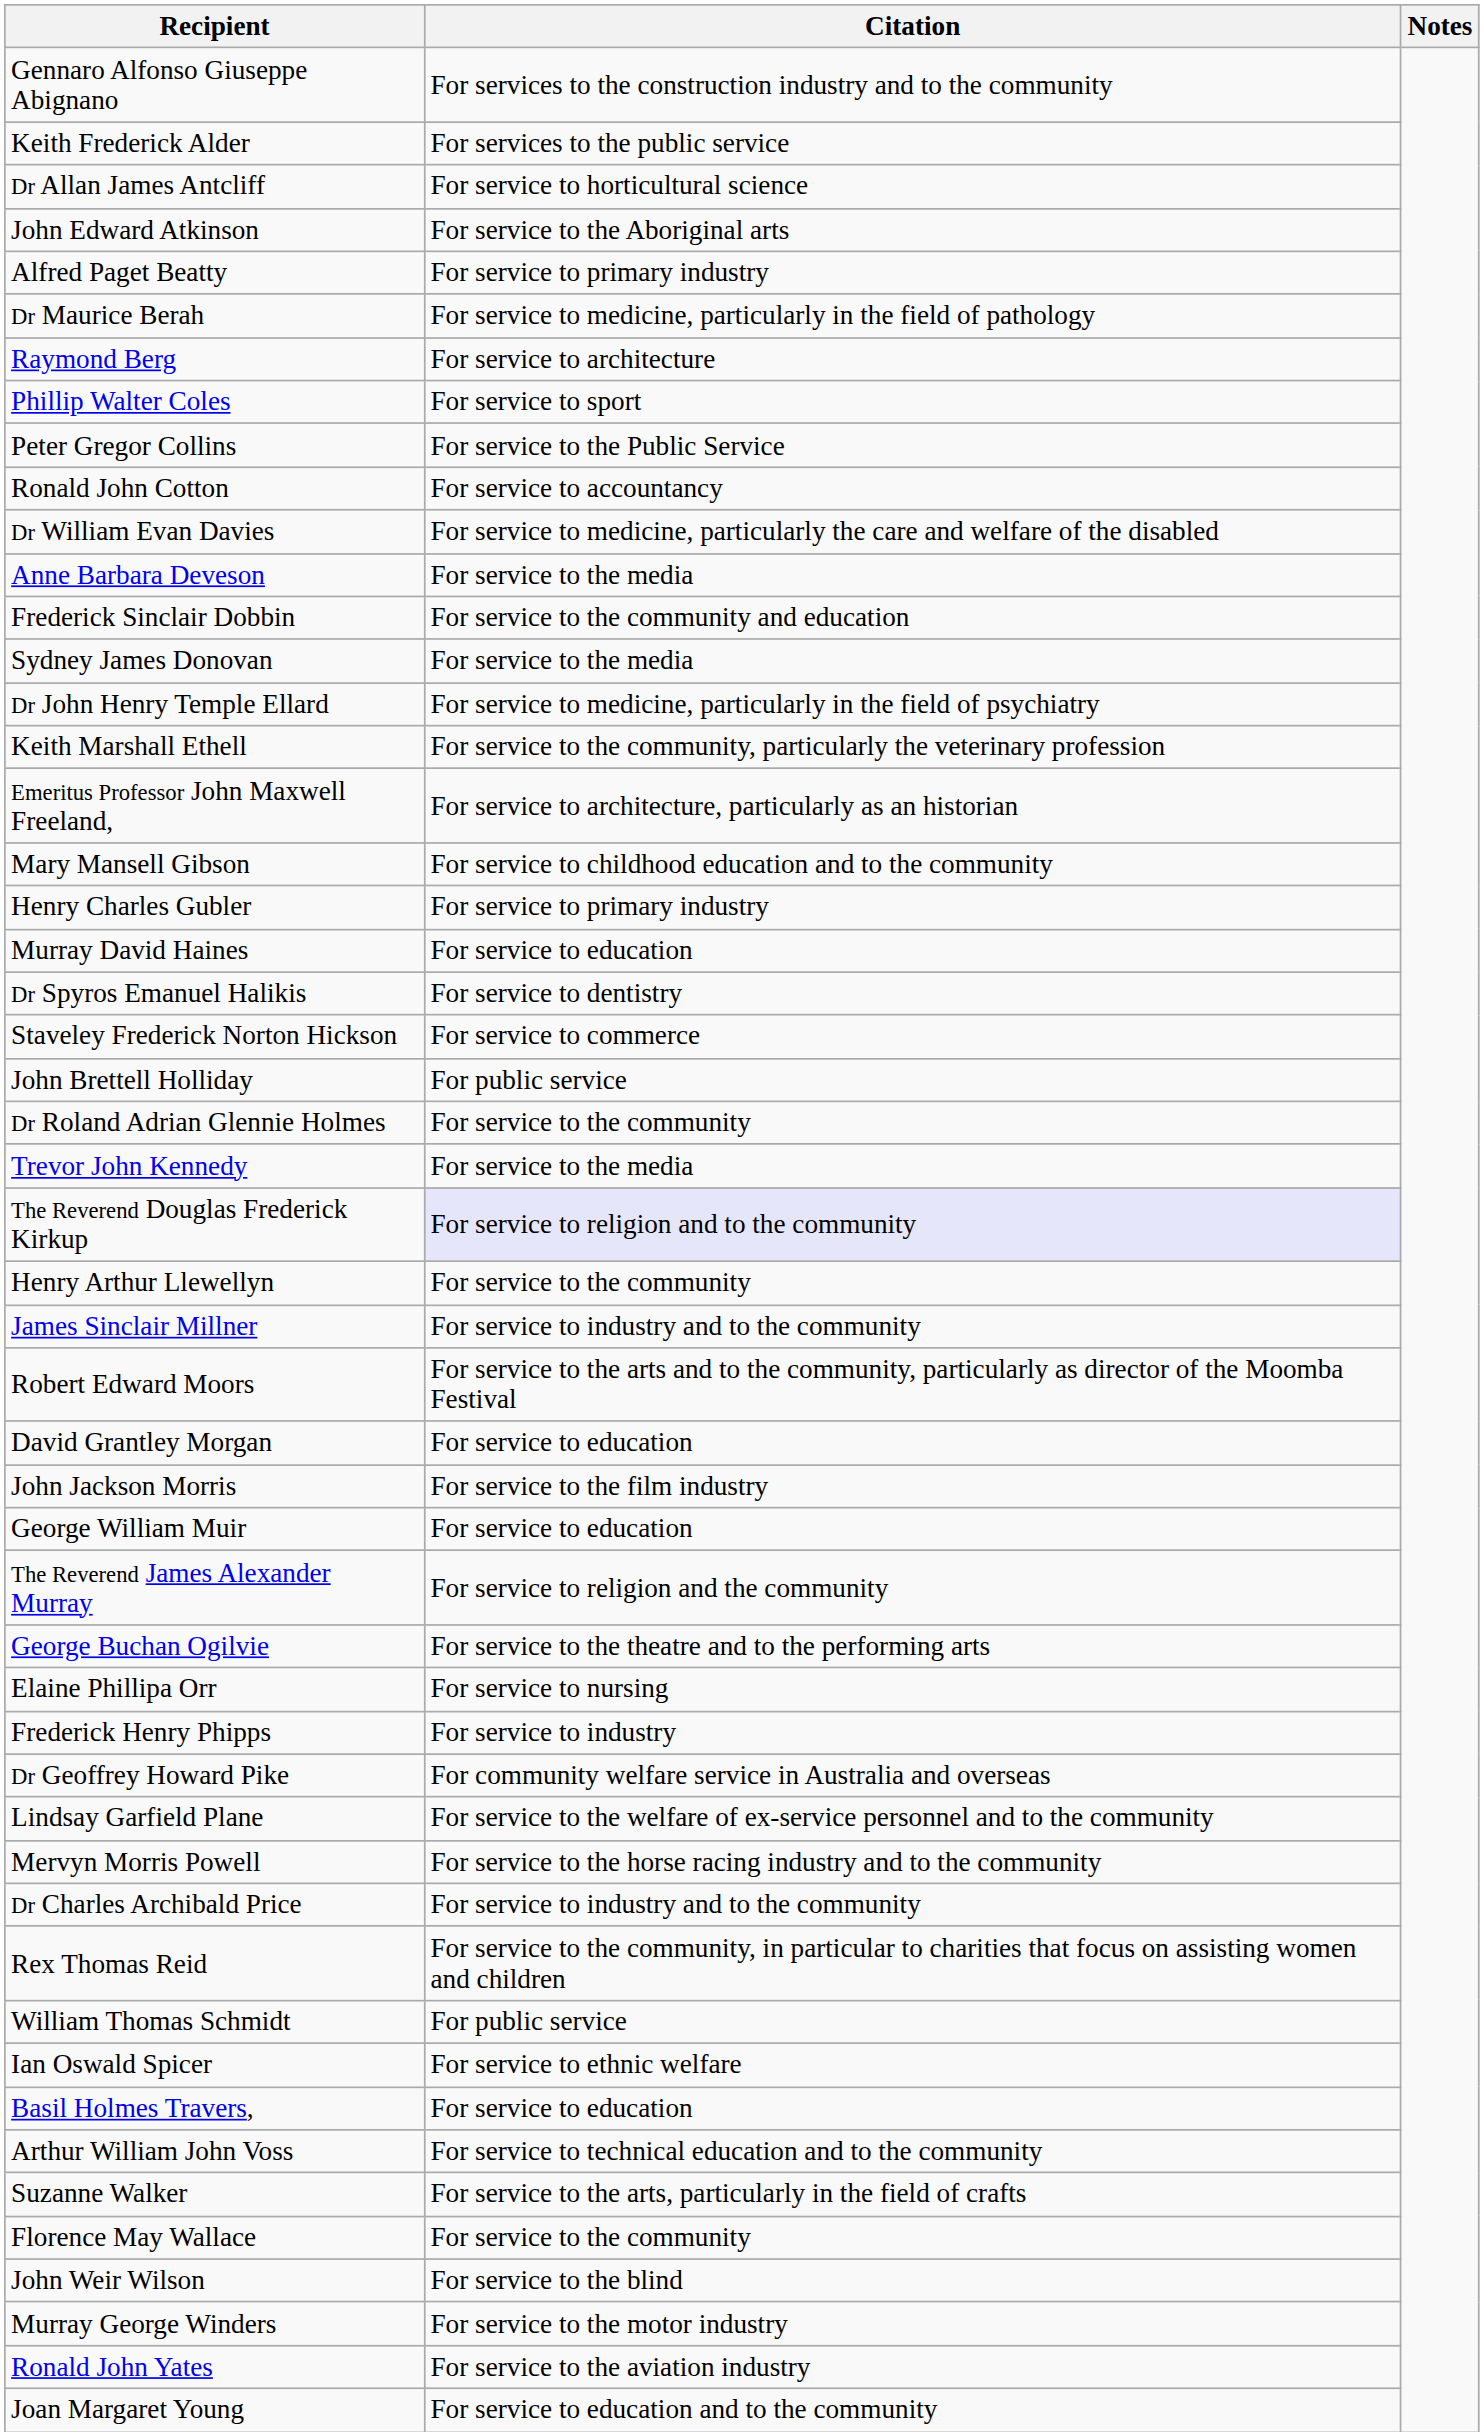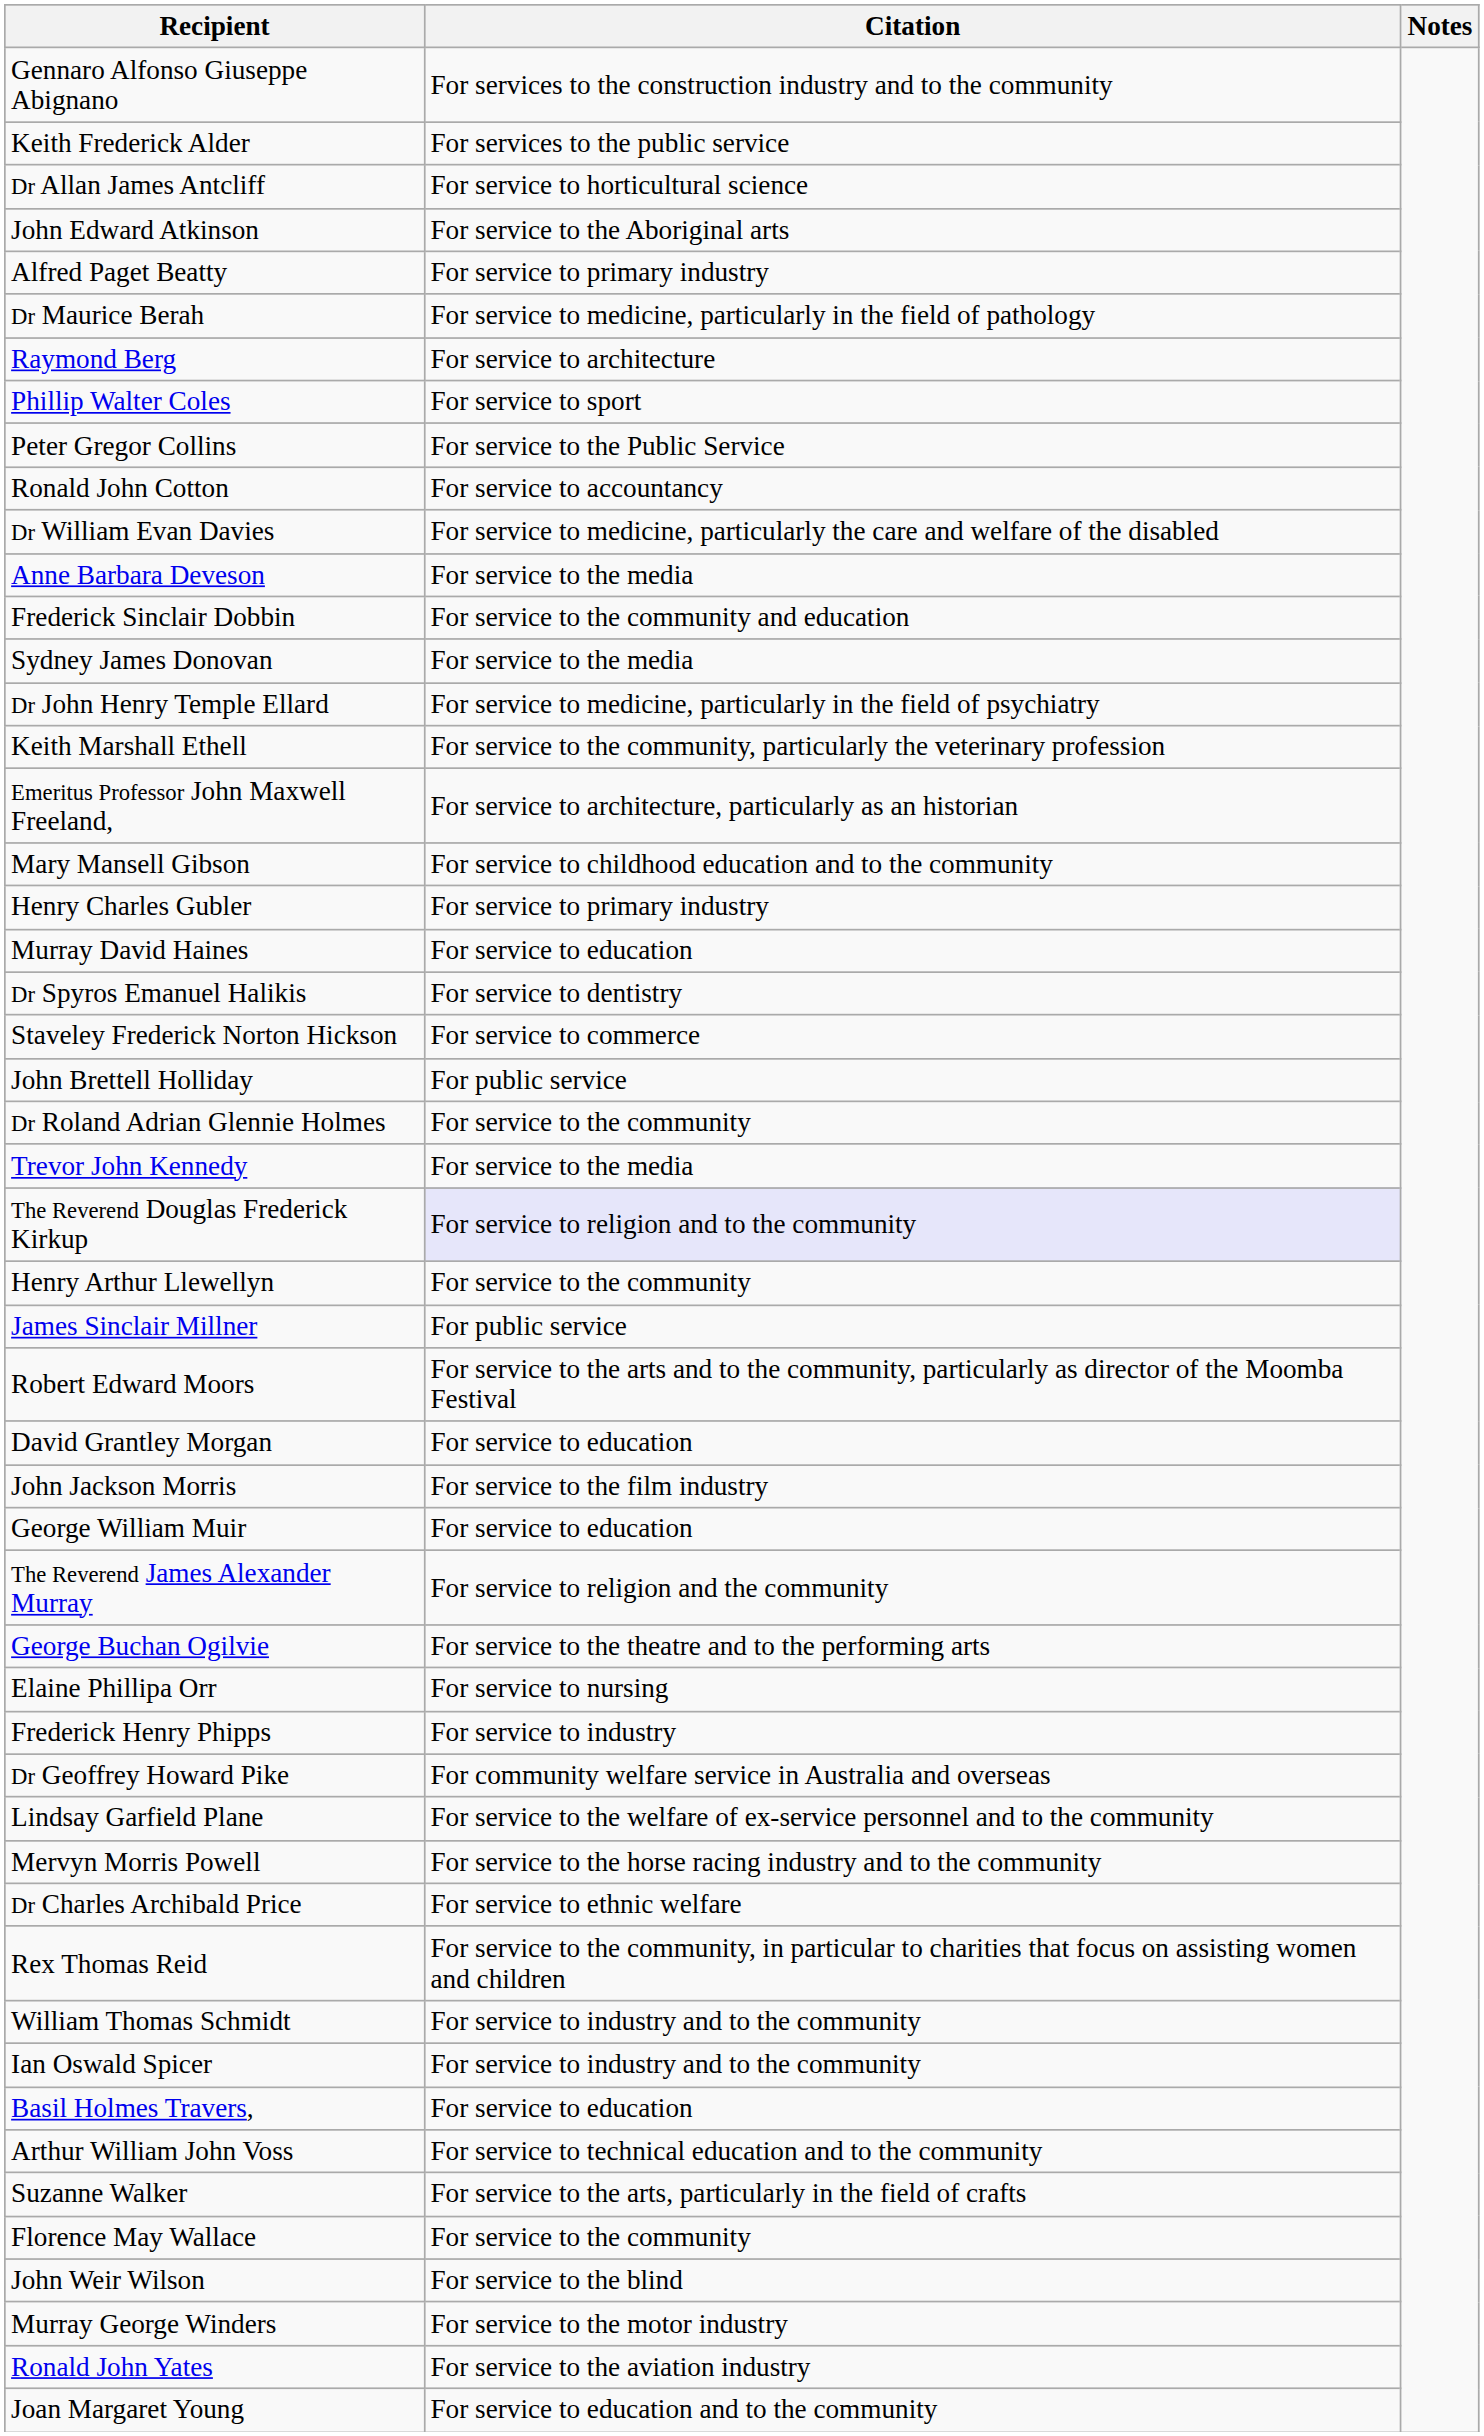 <table class="wikitable">
 <tr>
 <th>Recipient</th>
 <th>Citation</th>
 <th>Notes</th>
 </tr>
 <tr>
 <td>Gennaro Alfonso Giuseppe Abignano</td>
 <td>For services to the construction industry and to the community</td>
 <td rowspan="51"></td>
 </tr>
 <tr>
 <td>Keith Frederick Alder</td>
 <td>For services to the public service</td>
 </tr>
 <tr>
 <td><small>Dr</small> Allan James Antcliff</td>
 <td>For service to horticultural science</td>
 </tr>
 <tr>
 <td>John Edward Atkinson</td>
 <td>For service to the Aboriginal arts</td>
 </tr>
 <tr>
 <td>Alfred Paget Beatty</td>
 <td>For service to primary industry</td>
 </tr>
 <tr>
 <td><small>Dr</small> Maurice Berah</td>
 <td>For service to medicine, particularly in the field of pathology</td>
 </tr>
 <tr>
 <td><a href='#'>Raymond Berg</a></td>
 <td>For service to architecture</td>
 </tr>
 <tr>
 <td><a href='#'>Phillip Walter Coles</a></td>
 <td>For service to sport</td>
 </tr>
 <tr>
 <td>Peter Gregor Collins</td>
 <td>For service to the Public Service</td>
 </tr>
 <tr>
 <td>Ronald John Cotton</td>
 <td>For service to accountancy</td>
 </tr>
 <tr>
 <td><small>Dr</small> William Evan Davies</td>
 <td>For service to medicine, particularly the care and welfare of the disabled</td>
 </tr>
 <tr>
 <td><a href='#'>Anne Barbara Deveson</a></td>
 <td>For service to the media</td>
 </tr>
 <tr>
 <td>Frederick Sinclair Dobbin</td>
 <td>For service to the community and education</td>
 </tr>
 <tr>
 <td>Sydney James Donovan</td>
 <td>For service to the media</td>
 </tr>
 <tr>
 <td><small>Dr</small> John Henry Temple Ellard</td>
 <td>For service to medicine, particularly in the field of psychiatry</td>
 </tr>
 <tr>
 <td>Keith Marshall Ethell</td>
 <td>For service to the community, particularly the veterinary profession</td>
 </tr>
 <tr>
 <td><small>Emeritus Professor</small> John Maxwell Freeland, </td>
 <td>For service to architecture, particularly as an historian</td>
 </tr>
 <tr>
 <td>Mary Mansell Gibson</td>
 <td>For service to childhood education and to the community</td>
 </tr>
 <tr>
 <td>Henry Charles Gubler</td>
 <td>For service to primary industry</td>
 </tr>
 <tr>
 <td>Murray David Haines</td>
 <td>For service to education</td>
 </tr>
 <tr>
 <td><small>Dr</small> Spyros Emanuel Halikis</td>
 <td>For service to dentistry</td>
 </tr>
 <tr>
 <td>Staveley Frederick Norton Hickson</td>
 <td>For service to commerce</td>
 </tr>
 <tr>
 <td>John Brettell Holliday</td>
 <td>For public service</td>
 </tr>
 <tr>
 <td><small>Dr</small> Roland Adrian Glennie Holmes</td>
 <td>For service to the community</td>
 </tr>
 <tr>
 <td><a href='#'>Trevor John Kennedy</a></td>
 <td>For service to the media</td>
 </tr>
 <tr>
 <td><small>The Reverend</small> Douglas Frederick Kirkup</td>
 <td style="background: lavender;">For service to religion and to the community</td>
 </tr>
 <tr>
 <td>Henry Arthur Llewellyn</td>
 <td>For service to the community</td>
 </tr>
 <tr>
 <td><a href='#'>James Sinclair Millner</a></td>
-<td>For service to industry and to the community</td>
+<td>For public service</td>
 </tr>
 <tr>
 <td>Robert Edward Moors</td>
 <td>For service to the arts and to the community, particularly as director of the Moomba Festival</td>
 </tr>
 <tr>
 <td>David Grantley Morgan</td>
 <td>For service to education</td>
 </tr>
 <tr>
 <td>John Jackson Morris</td>
 <td>For service to the film industry</td>
 </tr>
 <tr>
 <td>George William Muir</td>
 <td>For service to education</td>
 </tr>
 <tr>
 <td><small>The Reverend</small> <a href='#'>James Alexander Murray</a></td>
 <td>For service to religion and the community</td>
 </tr>
 <tr>
 <td><a href='#'>George Buchan Ogilvie</a></td>
 <td>For service to the theatre and to the performing arts</td>
 </tr>
 <tr>
 <td>Elaine Phillipa Orr</td>
 <td>For service to nursing</td>
 </tr>
 <tr>
 <td>Frederick Henry Phipps</td>
 <td>For service to industry</td>
 </tr>
 <tr>
 <td><small>Dr</small> Geoffrey Howard Pike</td>
 <td>For community welfare service in Australia and overseas</td>
 </tr>
 <tr>
 <td>Lindsay Garfield Plane</td>
 <td>For service to the welfare of ex-service personnel and to the community</td>
 </tr>
 <tr>
 <td>Mervyn Morris Powell</td>
 <td>For service to the horse racing industry and to the community</td>
 </tr>
 <tr>
 <td><small>Dr</small> Charles Archibald Price</td>
-<td>For service to industry and to the community</td>
+<td>For service to ethnic welfare</td>
 </tr>
 <tr>
 <td>Rex Thomas Reid</td>
 <td>For service to the community, in particular to charities that focus on assisting women and children</td>
 </tr>
 <tr>
 <td>William Thomas Schmidt</td>
-<td>For public service</td>
+<td>For service to industry and to the community</td>
 </tr>
 <tr>
 <td>Ian Oswald Spicer</td>
-<td>For service to ethnic welfare</td>
+<td>For service to industry and to the community</td>
 </tr>
 <tr>
 <td><a href='#'>Basil Holmes Travers</a>, </td>
 <td>For service to education</td>
 </tr>
 <tr>
 <td>Arthur William John Voss</td>
 <td>For service to technical education and to the community</td>
 </tr>
 <tr>
 <td>Suzanne Walker</td>
 <td>For service to the arts, particularly in the field of crafts</td>
 </tr>
 <tr>
 <td>Florence May Wallace</td>
 <td>For service to the community</td>
 </tr>
 <tr>
 <td>John Weir Wilson</td>
 <td>For service to the blind</td>
 </tr>
 <tr>
 <td>Murray George Winders</td>
 <td>For service to the motor industry</td>
 </tr>
 <tr>
 <td><a href='#'>Ronald John Yates</a></td>
 <td>For service to the aviation industry</td>
 </tr>
 <tr>
 <td>Joan Margaret Young</td>
 <td>For service to education and to the community</td>
 </tr>
 </table>
